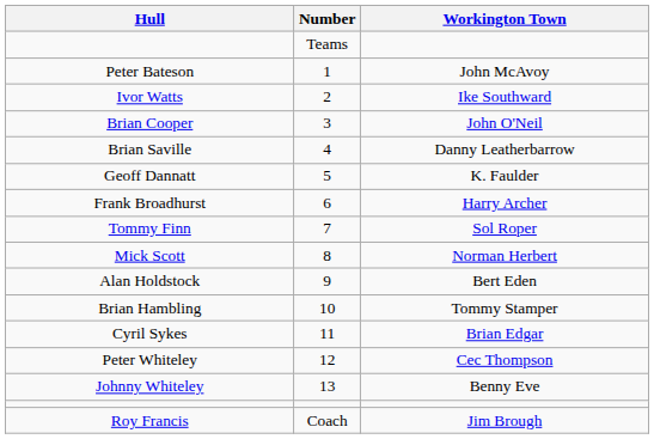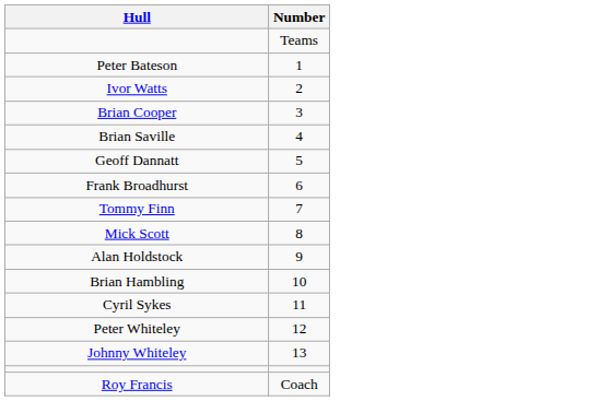 <table class="wikitable" style="text-align:center; font-size: 85%">
 <tr>
 <th width=240 abbr=winner><a href='#'>Hull</a></th>
 <th width=50 abbr="Number">Number</th>
-<th width=240 abbr=runner-up><a href='#'>Workington Town</a></th>
 </tr>
 <tr>
 <td></td>
 <td>Teams</td>
-<td></td>
 </tr>
 <tr>
 <td>Peter Bateson</td>
 <td>1</td>
-<td>John McAvoy</td>
 </tr>
 <tr>
 <td><a href='#'>Ivor Watts</a></td>
 <td>2</td>
-<td><a href='#'>Ike Southward</a></td>
 </tr>
 <tr>
 <td><a href='#'>Brian Cooper</a></td>
 <td>3</td>
-<td><a href='#'>John O'Neil</a></td>
 </tr>
 <tr>
 <td>Brian Saville</td>
 <td>4</td>
-<td>Danny Leatherbarrow</td>
 </tr>
 <tr>
 <td>Geoff Dannatt</td>
 <td>5</td>
-<td>K. Faulder</td>
 </tr>
 <tr>
 <td>Frank Broadhurst</td>
 <td>6</td>
-<td><a href='#'>Harry Archer</a></td>
 </tr>
 <tr>
 <td><a href='#'>Tommy Finn</a></td>
 <td>7</td>
-<td><a href='#'>Sol Roper</a></td>
 </tr>
 <tr>
 <td><a href='#'>Mick Scott</a></td>
 <td>8</td>
-<td><a href='#'>Norman Herbert</a></td>
 </tr>
 <tr>
 <td>Alan Holdstock</td>
 <td>9</td>
-<td>Bert Eden</td>
 </tr>
 <tr>
 <td>Brian Hambling</td>
 <td>10</td>
-<td>Tommy Stamper</td>
 </tr>
 <tr>
 <td>Cyril Sykes</td>
 <td>11</td>
-<td><a href='#'>Brian Edgar</a></td>
 </tr>
 <tr>
 <td>Peter Whiteley</td>
 <td>12</td>
-<td><a href='#'>Cec Thompson</a></td>
 </tr>
 <tr>
 <td><a href='#'>Johnny Whiteley</a></td>
 <td>13</td>
-<td>Benny Eve</td>
 </tr>
 <tr>
-<td></td>
 <td></td>
 <td></td>
 </tr>
 <tr>
 <td><a href='#'>Roy Francis</a></td>
 <td>Coach</td>
-<td><a href='#'>Jim Brough</a></td>
 </tr>
 </table>
